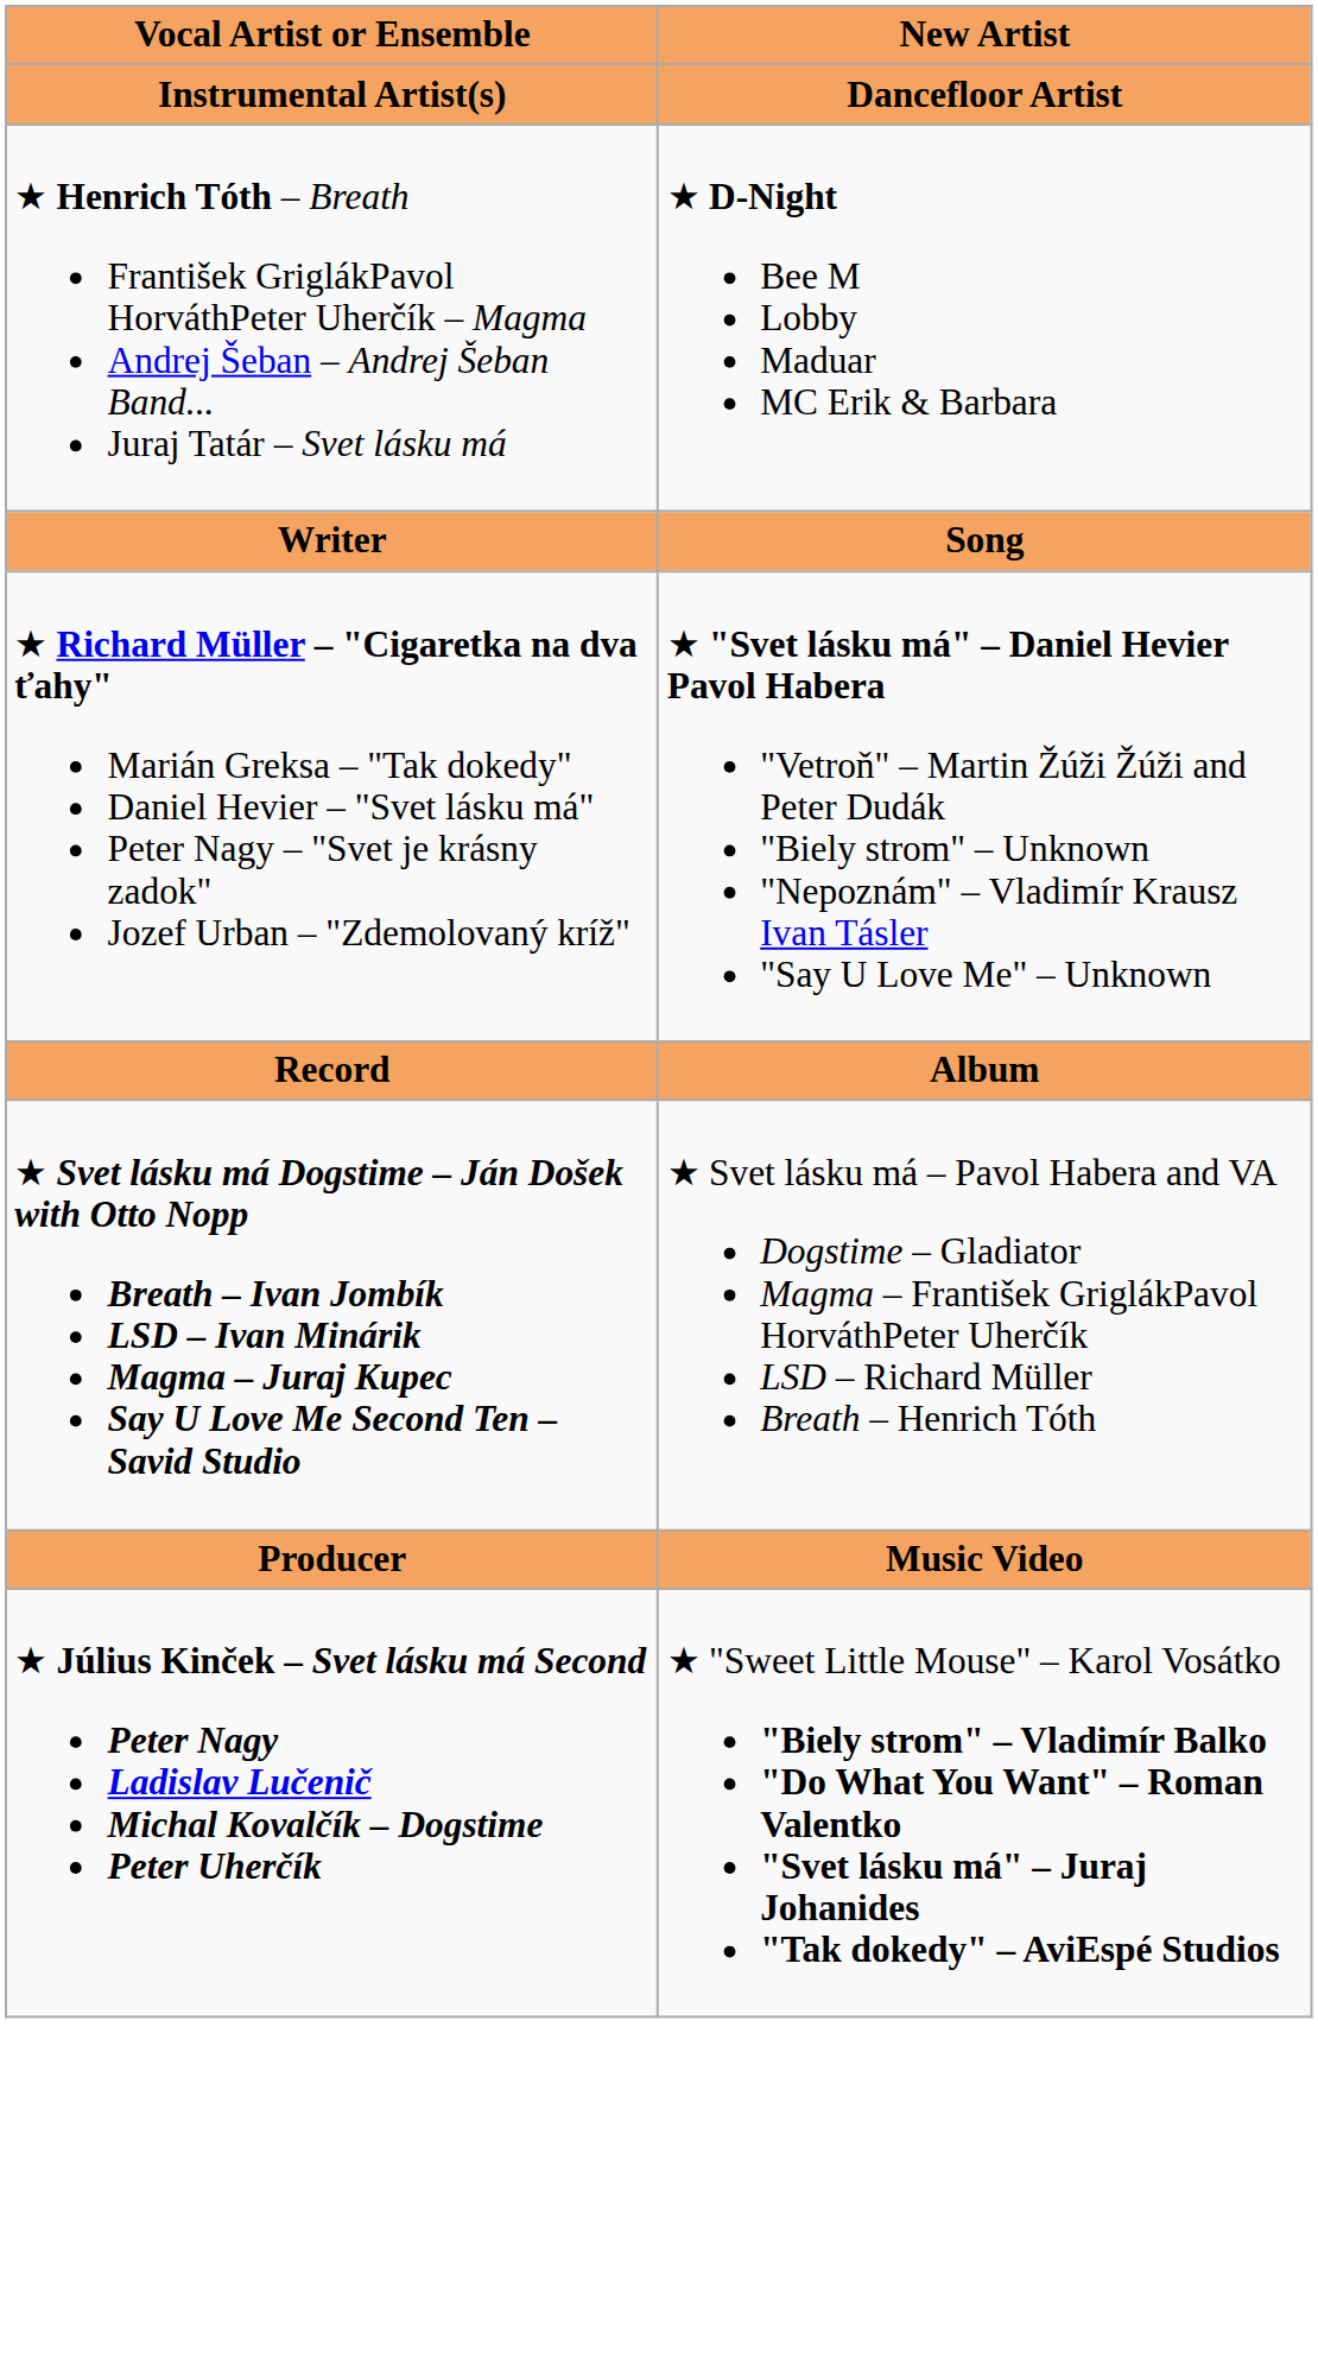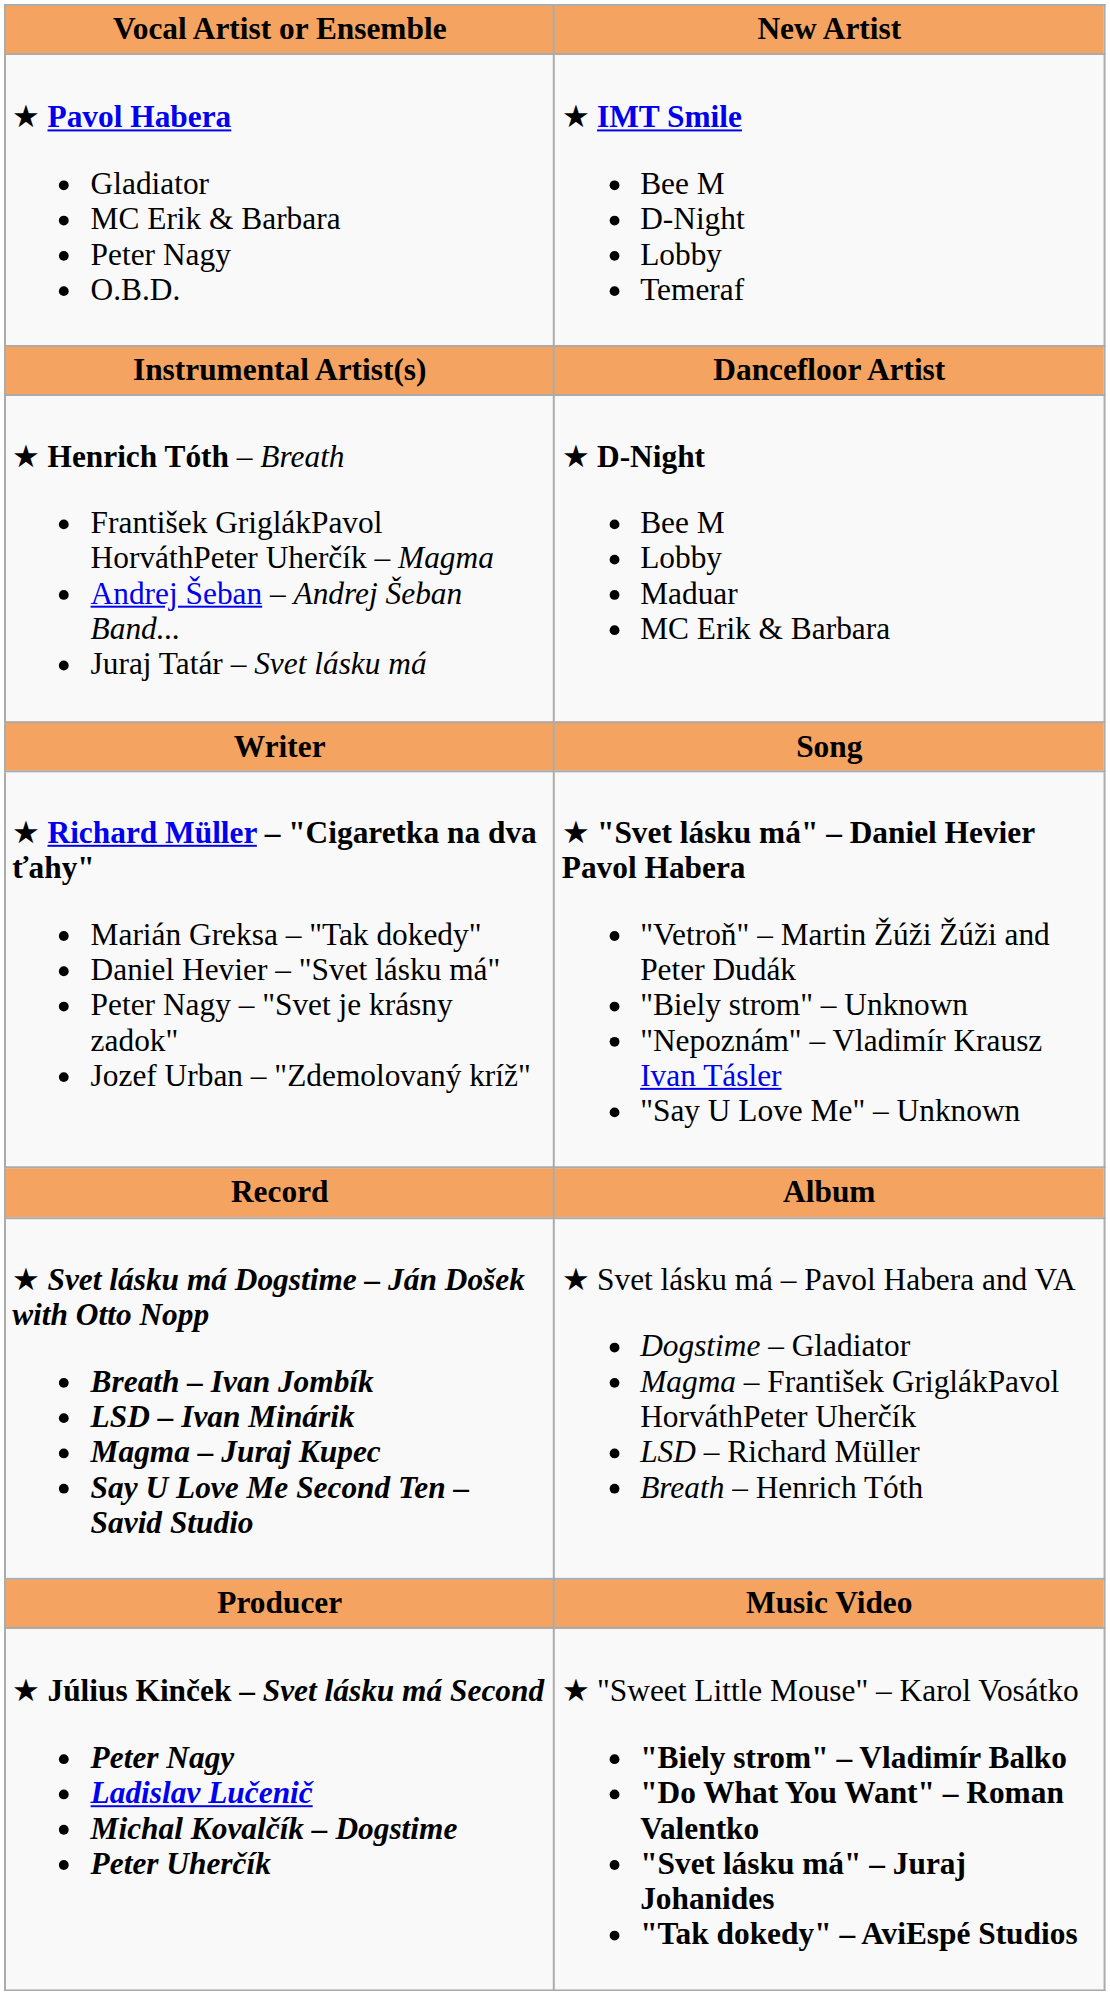 <table class=wikitable>
 <tr>
 <th style=background:#F4A460 width=273>Vocal Artist or Ensemble</th>
 <th style=background:#F4A460 width=273>New Artist</th>
+</tr>
+<tr>
+<td scope=row valign=top><br>★ <strong><a href='#'>Pavol Habera</a></strong><ul><li>Gladiator</li><li>MC Erik & Barbara</li><li>Peter Nagy</li><li>O.B.D.</li></ul></td>
+<td scope=row valign=top><br>★ <strong><a href='#'>IMT Smile</a></strong><ul><li>Bee M</li><li>D-Night</li><li>Lobby</li><li>Temeraf</li></ul></td>
 </tr>
 <tr>
 <th style=background:#F4A460 width=273>Instrumental Artist(s)</th>
 <th style=background:#F4A460 width=273>Dancefloor Artist</th>
 </tr>
 <tr>
 <td scope=row valign=top><br>★ <strong>Henrich Tóth</strong> – <em>Breath</em><ul><li>František GriglákPavol HorváthPeter Uherčík – <em>Magma</em></li><li><a href='#'>Andrej Šeban</a> – <em>Andrej Šeban Band...</em></li><li>Juraj Tatár – <em>Svet lásku má</em> </li></ul></td>
 <td scope=row valign=top><br>★ <strong>D-Night</strong><ul><li>Bee M</li><li>Lobby</li><li>Maduar</li><li>MC Erik & Barbara</li></ul></td>
 </tr>
 <tr>
 <th style=background:#F4A460 width=273>Writer</th>
 <th style=background:#F4A460 width=273>Song</th>
 </tr>
 <tr>
 <td scope=row valign=top><br>★ <strong><a href='#'>Richard Müller</a> – "Cigaretka na dva ťahy" </strong><ul><li>Marián Greksa – "Tak dokedy" </li><li>Daniel Hevier – "Svet lásku má" </li><li>Peter Nagy – "Svet je krásny zadok" </li><li>Jozef Urban – "Zdemolovaný kríž" </li></ul></td>
 <td scope=row valign=top><br>★ <strong>"Svet lásku má"  – Daniel Hevier </strong><strong>Pavol Habera </strong><ul><li>"Vetroň"  – Martin Žúži Žúži and Peter Dudák </li><li>"Biely strom"  – Unknown</li><li>"Nepoznám"  – Vladimír Krausz <a href='#'>Ivan Tásler</a> </li><li>"Say U Love Me"  – Unknown</li></ul></td>
 </tr>
 <tr>
 <th style=background:#F4A460 width=273>Record</th>
 <th style=background:#F4A460 width=273>Album</th>
 </tr>
 <tr>
 <td scope=row valign=top><br>★ <strong><em>Svet lásku má<em> <strong></em></strong>Dogstime<strong><em>  – Ján Došek with Otto Nopp </em><em><ul><li></em>Breath<em>  – Ivan Jombík</li><li></em>LSD<em>  – Ivan Minárik</li><li></em>Magma<em>  –  Juraj Kupec</li><li></em>Say U Love Me<em> </em>Second<em> </em>Ten<em>  – Savid Studio</li></ul></td>
 <td scope=row valign=top><br>★ </em></strong>Svet lásku má</em> – Pavol Habera and VA</strong><ul><li><em>Dogstime</em> – Gladiator</li><li><em>Magma</em> – František GriglákPavol HorváthPeter Uherčík</li><li><em>LSD</em> – Richard Müller</li><li><em>Breath</em> – Henrich Tóth</li></ul></td>
 </tr>
 <tr>
 <th style=background:#F4A460 width=273>Producer</th>
 <th style=background:#F4A460 width=273>Music Video</th>
 </tr>
 <tr>
 <td scope=row valign=top><br>★  <strong>Július Kinček – <em>Svet lásku má</em> </strong><strong><em>Second<em> <strong><ul><li>Peter Nagy</li><li><a href='#'>Ladislav Lučenič</a></li><li>Michal Kovalčík – </em>Dogstime<em> </li><li>Peter Uherčík</li></ul></td>
 <td scope=row valign=top><br>★ </strong>"Sweet Little Mouse"  – Karol Vosátko<strong><ul><li>"Biely strom"  – Vladimír Balko</li><li>"Do What You Want"  – Roman Valentko</li><li>"Svet lásku má"  – Juraj Johanides</li><li>"Tak dokedy"  – AviEspé Studios</li></ul></td>
 </tr>
 </table>
